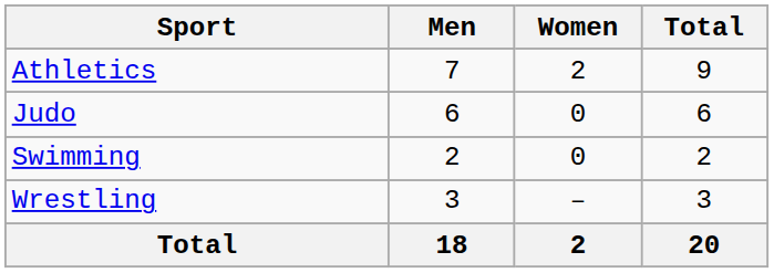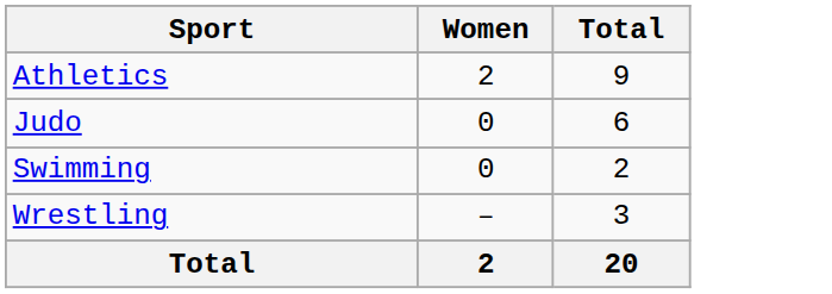 <table class="wikitable sortable" style="text-align:center;">
 <tr>
 <th width=180>Sport</th>
-<th width=55>Men</th>
 <th width=55>Women</th>
 <th width=55>Total</th>
 </tr>
 <tr>
 <td align=left><a href='#'>Athletics</a></td>
-<td>7</td>
 <td>2</td>
 <td>9</td>
 </tr>
 <tr>
 <td align=left><a href='#'>Judo</a></td>
-<td>6</td>
 <td>0</td>
 <td>6</td>
 </tr>
 <tr>
 <td align=left><a href='#'>Swimming</a></td>
-<td>2</td>
 <td>0</td>
 <td>2</td>
 </tr>
 <tr>
 <td align=left><a href='#'>Wrestling</a></td>
-<td>3</td>
 <td>–</td>
 <td>3</td>
 </tr>
 <tr>
 <th>Total</th>
-<th>18</th>
 <th>2</th>
 <th>20</th>
 </tr>
 </table>
